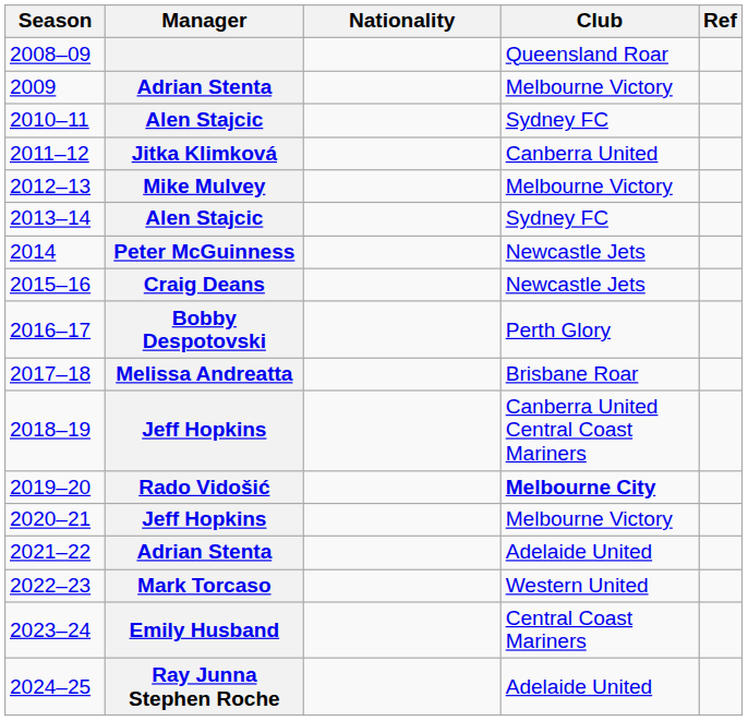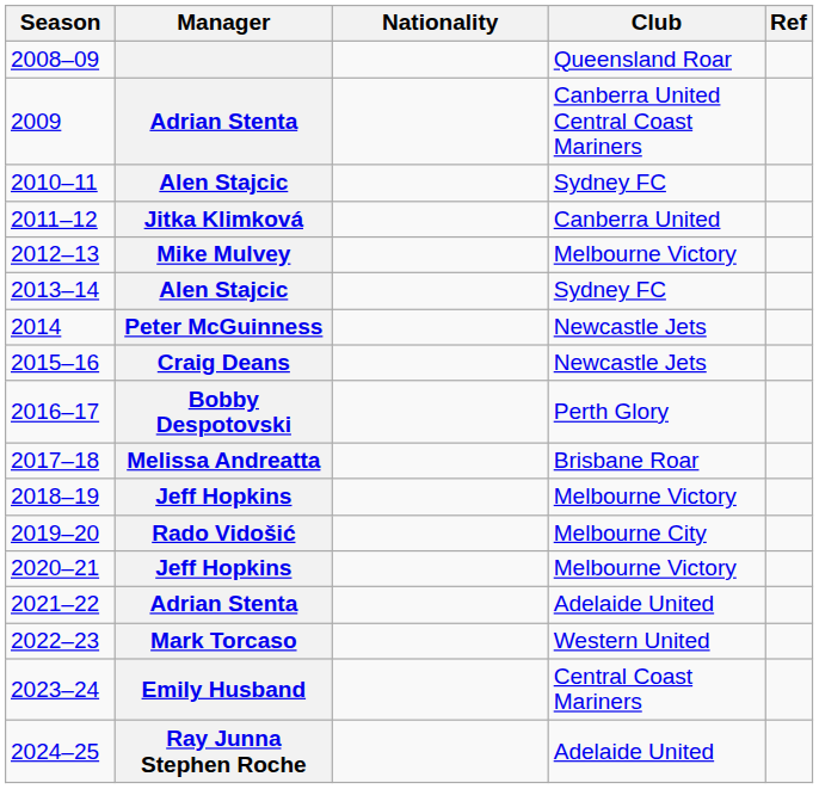 <table class="sortable wikitable plainrowheaders">
 <tr>
 <th scope="col" width=70px>Season</th>
 <th scope="col" width=145px>Manager</th>
 <th scope="col" width=145px>Nationality</th>
 <th scope="col" width=145px>Club</th>
 <th scope="col" class="unsortable">Ref</th>
 </tr>
 <tr>
 <td><a href='#'>2008–09</a></td>
 <th scope="row"></th>
 <td></td>
 <td><a href='#'>Queensland Roar</a></td>
 <td></td>
 </tr>
 <tr>
 <td><a href='#'>2009</a></td>
 <th scope="row"><a href='#'>Adrian Stenta</a> </th>
 <td> <br></td>
-<td><a href='#'>Melbourne Victory</a></td>
+<td><a href='#'>Canberra United</a> <br><a href='#'>Central Coast Mariners</a></td>
 <td></td>
 </tr>
 <tr>
 <td><a href='#'>2010–11</a></td>
 <th scope="row"><a href='#'>Alen Stajcic</a></th>
 <td></td>
 <td><a href='#'>Sydney FC</a></td>
 <td></td>
 </tr>
 <tr>
 <td><a href='#'>2011–12</a></td>
 <th scope="row"><a href='#'>Jitka Klimková</a></th>
 <td></td>
 <td><a href='#'>Canberra United</a></td>
 <td></td>
 </tr>
 <tr>
 <td><a href='#'>2012–13</a></td>
 <th scope="row"><a href='#'>Mike Mulvey</a></th>
 <td></td>
 <td><a href='#'>Melbourne Victory</a></td>
 <td></td>
 </tr>
 <tr>
 <td><a href='#'>2013–14</a></td>
 <th scope="row"><a href='#'>Alen Stajcic</a> </th>
 <td></td>
 <td><a href='#'>Sydney FC</a></td>
 <td></td>
 </tr>
 <tr>
 <td><a href='#'>2014</a></td>
 <th scope="row"><a href='#'>Peter McGuinness</a></th>
 <td></td>
 <td><a href='#'>Newcastle Jets</a></td>
 <td></td>
 </tr>
 <tr>
 <td><a href='#'>2015–16</a></td>
 <th scope="row"><a href='#'>Craig Deans</a></th>
 <td></td>
 <td><a href='#'>Newcastle Jets</a></td>
 <td></td>
 </tr>
 <tr>
 <td><a href='#'>2016–17</a></td>
 <th scope="row"><a href='#'>Bobby Despotovski</a></th>
 <td></td>
 <td><a href='#'>Perth Glory</a></td>
 <td></td>
 </tr>
 <tr>
 <td><a href='#'>2017–18</a></td>
 <th scope="row"><a href='#'>Melissa Andreatta</a></th>
 <td></td>
 <td><a href='#'>Brisbane Roar</a></td>
 <td></td>
 </tr>
 <tr>
 <td><a href='#'>2018–19</a></td>
 <th scope="row"><a href='#'>Jeff Hopkins</a> </th>
 <td></td>
-<td><a href='#'>Canberra United</a> <br><a href='#'>Central Coast Mariners</a></td>
+<td><a href='#'>Melbourne Victory</a></td>
 <td></td>
 </tr>
 <tr>
 <td><a href='#'>2019–20</a></td>
 <th scope="row"><a href='#'>Rado Vidošić</a></th>
 <td></td>
-<td><strong><a href='#'>Melbourne City</a></strong></td>
+<td><a href='#'>Melbourne City</a></td>
 <td></td>
 </tr>
 <tr>
 <td><a href='#'>2020–21</a></td>
 <th scope="row"><a href='#'>Jeff Hopkins</a> </th>
 <td></td>
 <td><a href='#'>Melbourne Victory</a></td>
 <td></td>
 </tr>
 <tr>
 <td><a href='#'>2021–22</a></td>
 <th scope="row"><a href='#'>Adrian Stenta</a></th>
 <td></td>
 <td><a href='#'>Adelaide United</a></td>
 <td></td>
 </tr>
 <tr>
 <td><a href='#'>2022–23</a></td>
 <th scope="row"><a href='#'>Mark Torcaso</a></th>
 <td></td>
 <td><a href='#'>Western United</a></td>
 <td></td>
 </tr>
 <tr>
 <td><a href='#'>2023–24</a></td>
 <th scope="row"><a href='#'>Emily Husband</a></th>
 <td></td>
 <td><a href='#'>Central Coast Mariners</a></td>
 <td></td>
 </tr>
 <tr>
 <td><a href='#'>2024–25</a></td>
 <th scope="row"><a href='#'>Ray Junna</a> <br>Stephen Roche</th>
 <td></td>
 <td><a href='#'>Adelaide United</a></td>
 <td></td>
 </tr>
 </table>
